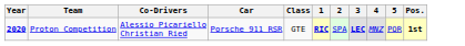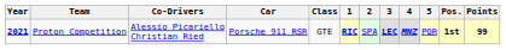 <table class="wikitable" style="text-align:center; font-size:85%">
 <tr>
 <th>Year</th>
 <th>Team</th>
 <th>Co-Drivers</th>
 <th>Car</th>
 <th>Class</th>
 <th>1</th>
 <th>2</th>
 <th>3</th>
 <th>4</th>
 <th>5</th>
 <th>Pos.</th>
+<th>Points</th>
 </tr>
 <tr>
-<td><a href='#'><strong>2020</strong></a></td>
+<td><a href='#'><strong>2021</strong></a></td>
 <td align="left" nowrap> <a href='#'>Proton Competition</a></td>
 <td align="left" nowrap> <a href='#'>Alessio Picariello</a><br> <a href='#'>Christian Ried</a></td>
 <td align="left" nowrap><a href='#'>Porsche 911 RSR</a></td>
 <td>GTE</td>
 <td style="background:#FFFFBF;"><strong><a href='#'>RIC</a><br></strong></td>
 <td style="background:#DFFFDF;"><a href='#'>SPA</a><br></td>
 <td style="background:#DFDFDF;"><strong><a href='#'>LEC</a><br></strong></td>
-<td style="background:#DFDFDF;"><em><a href='#'>MNZ</a><br></em></td>
+<td style="background:#DFDFDF;"><strong><em><a href='#'>MNZ</a><br></em></strong></td>
 <td style="background:#FFFFBF;"><a href='#'>POR</a><br></td>
 <td style="background:#FFFFBF;"><strong>1st</strong></td>
+<td style="background:#FFFFBF;"><strong>99</strong></td>
 </tr>
 </table>
